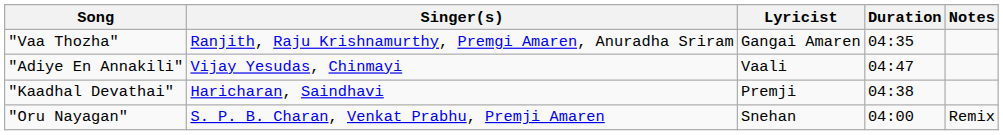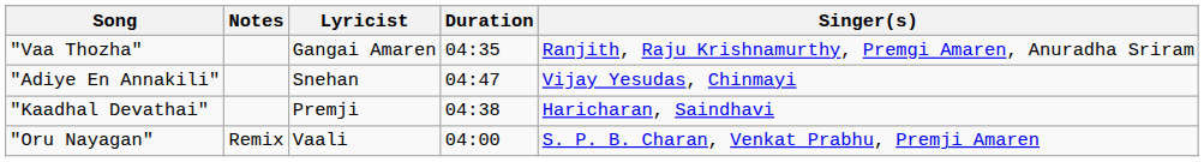 <table class="wikitable">
 <tr style="background:#ccc; text-align:center;">
 <th>Song</th>
-<th>Singer(s)</th>
+<th>Notes</th>
 <th>Lyricist</th>
 <th>Duration</th>
-<th>Notes</th>
+<th>Singer(s)</th>
 </tr>
 <tr>
 <td>"Vaa Thozha"</td>
-<td><a href='#'>Ranjith</a>, <a href='#'>Raju Krishnamurthy</a>, <a href='#'>Premgi Amaren</a>,  Anuradha Sriram</td>
+<td></td>
 <td>Gangai Amaren</td>
 <td>04:35</td>
-<td></td>
+<td><a href='#'>Ranjith</a>, <a href='#'>Raju Krishnamurthy</a>, <a href='#'>Premgi Amaren</a>,  Anuradha Sriram</td>
 </tr>
 <tr>
 <td>"Adiye En Annakili"</td>
+<td></td>
+<td>Snehan</td>
+<td>04:47</td>
 <td><a href='#'>Vijay Yesudas</a>, <a href='#'>Chinmayi</a></td>
-<td>Vaali</td>
-<td>04:47</td>
-<td></td>
 </tr>
 <tr>
 <td>"Kaadhal Devathai"</td>
-<td><a href='#'>Haricharan</a>, <a href='#'>Saindhavi</a></td>
+<td></td>
 <td>Premji</td>
 <td>04:38</td>
-<td></td>
+<td><a href='#'>Haricharan</a>, <a href='#'>Saindhavi</a></td>
 </tr>
 <tr>
 <td>"Oru Nayagan"</td>
+<td>Remix</td>
+<td>Vaali</td>
+<td>04:00</td>
 <td><a href='#'>S. P. B. Charan</a>, <a href='#'>Venkat Prabhu</a>, <a href='#'>Premji Amaren</a></td>
-<td>Snehan</td>
-<td>04:00</td>
-<td>Remix</td>
 </tr>
 </table>
